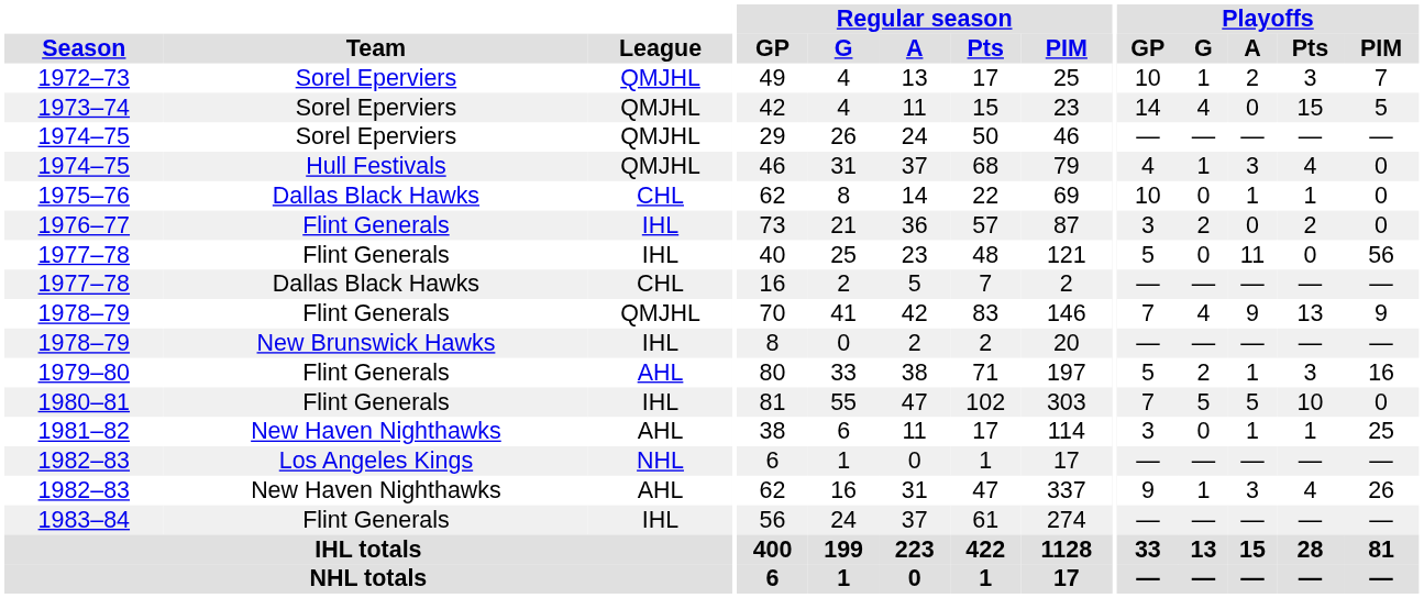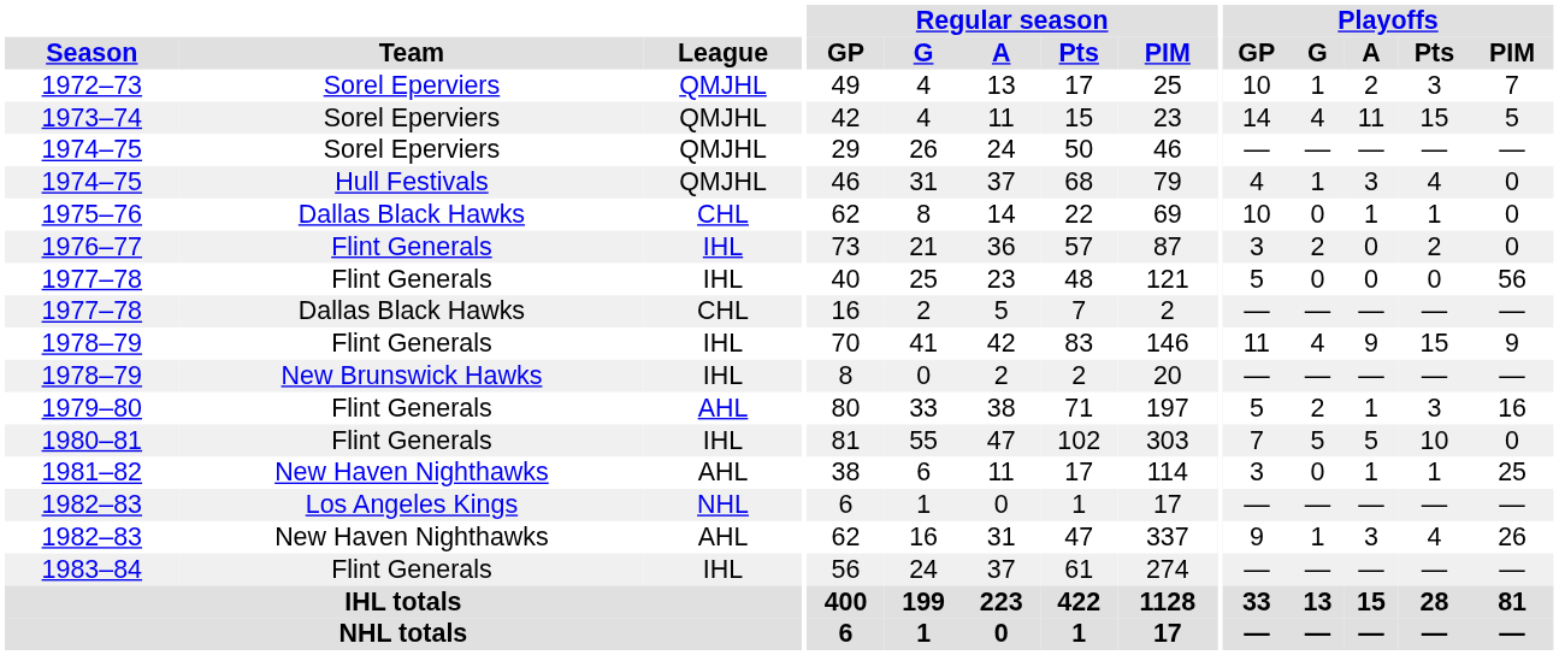 <table border="0" cellpadding="1" cellspacing="0" style="text-align:center; width:60em">
 <tr bgcolor="#e0e0e0">
 <th colspan="3" bgcolor="#ffffff"></th>
 <th rowspan="100" bgcolor="#ffffff"></th>
 <th colspan="5"><a href='#'>Regular season</a></th>
 <th rowspan="100" bgcolor="#ffffff"></th>
 <th colspan="5"><a href='#'>Playoffs</a></th>
 </tr>
 <tr bgcolor="#e0e0e0">
 <th><a href='#'>Season</a></th>
 <th>Team</th>
 <th>League</th>
 <th>GP</th>
 <th><a href='#'>G</a></th>
 <th><a href='#'>A</a></th>
 <th><a href='#'>Pts</a></th>
 <th><a href='#'>PIM</a></th>
 <th>GP</th>
 <th>G</th>
 <th>A</th>
 <th>Pts</th>
 <th>PIM</th>
 </tr>
 <tr>
 <td><a href='#'>1972–73</a></td>
 <td><a href='#'>Sorel Eperviers</a></td>
 <td><a href='#'>QMJHL</a></td>
 <td>49</td>
 <td>4</td>
 <td>13</td>
 <td>17</td>
 <td>25</td>
 <td>10</td>
 <td>1</td>
 <td>2</td>
 <td>3</td>
 <td>7</td>
 </tr>
 <tr bgcolor="#f0f0f0">
 <td><a href='#'>1973–74</a></td>
 <td>Sorel Eperviers</td>
 <td>QMJHL</td>
 <td>42</td>
 <td>4</td>
 <td>11</td>
 <td>15</td>
 <td>23</td>
 <td>14</td>
 <td>4</td>
-<td>0</td>
+<td>11</td>
 <td>15</td>
 <td>5</td>
 </tr>
 <tr>
 <td><a href='#'>1974–75</a></td>
 <td>Sorel Eperviers</td>
 <td>QMJHL</td>
 <td>29</td>
 <td>26</td>
 <td>24</td>
 <td>50</td>
 <td>46</td>
 <td>—</td>
 <td>—</td>
 <td>—</td>
 <td>—</td>
 <td>—</td>
 </tr>
 <tr bgcolor="#f0f0f0">
 <td><a href='#'>1974–75</a></td>
 <td><a href='#'>Hull Festivals</a></td>
 <td>QMJHL</td>
 <td>46</td>
 <td>31</td>
 <td>37</td>
 <td>68</td>
 <td>79</td>
 <td>4</td>
 <td>1</td>
 <td>3</td>
 <td>4</td>
 <td>0</td>
 </tr>
 <tr>
 <td><a href='#'>1975–76</a></td>
 <td><a href='#'>Dallas Black Hawks</a></td>
 <td><a href='#'>CHL</a></td>
 <td>62</td>
 <td>8</td>
 <td>14</td>
 <td>22</td>
 <td>69</td>
 <td>10</td>
 <td>0</td>
 <td>1</td>
 <td>1</td>
 <td>0</td>
 </tr>
 <tr bgcolor="#f0f0f0">
 <td><a href='#'>1976–77</a></td>
 <td><a href='#'>Flint Generals</a></td>
 <td><a href='#'>IHL</a></td>
 <td>73</td>
 <td>21</td>
 <td>36</td>
 <td>57</td>
 <td>87</td>
 <td>3</td>
 <td>2</td>
 <td>0</td>
 <td>2</td>
 <td>0</td>
 </tr>
 <tr>
 <td><a href='#'>1977–78</a></td>
 <td>Flint Generals</td>
 <td>IHL</td>
 <td>40</td>
 <td>25</td>
 <td>23</td>
 <td>48</td>
 <td>121</td>
 <td>5</td>
 <td>0</td>
-<td>11</td>
+<td>0</td>
 <td>0</td>
 <td>56</td>
 </tr>
 <tr bgcolor="#f0f0f0">
 <td><a href='#'>1977–78</a></td>
 <td>Dallas Black Hawks</td>
 <td>CHL</td>
 <td>16</td>
 <td>2</td>
 <td>5</td>
 <td>7</td>
 <td>2</td>
 <td>—</td>
 <td>—</td>
 <td>—</td>
 <td>—</td>
 <td>—</td>
 </tr>
 <tr>
 <td><a href='#'>1978–79</a></td>
 <td>Flint Generals</td>
-<td>QMJHL</td>
+<td>IHL</td>
 <td>70</td>
 <td>41</td>
 <td>42</td>
 <td>83</td>
 <td>146</td>
-<td>7</td>
+<td>11</td>
 <td>4</td>
 <td>9</td>
-<td>13</td>
+<td>15</td>
 <td>9</td>
 </tr>
 <tr bgcolor="#f0f0f0">
 <td><a href='#'>1978–79</a></td>
 <td><a href='#'>New Brunswick Hawks</a></td>
 <td>IHL</td>
 <td>8</td>
 <td>0</td>
 <td>2</td>
 <td>2</td>
 <td>20</td>
 <td>—</td>
 <td>—</td>
 <td>—</td>
 <td>—</td>
 <td>—</td>
 </tr>
 <tr>
 <td><a href='#'>1979–80</a></td>
 <td>Flint Generals</td>
 <td><a href='#'>AHL</a></td>
 <td>80</td>
 <td>33</td>
 <td>38</td>
 <td>71</td>
 <td>197</td>
 <td>5</td>
 <td>2</td>
 <td>1</td>
 <td>3</td>
 <td>16</td>
 </tr>
 <tr bgcolor="#f0f0f0">
 <td><a href='#'>1980–81</a></td>
 <td>Flint Generals</td>
 <td>IHL</td>
 <td>81</td>
 <td>55</td>
 <td>47</td>
 <td>102</td>
 <td>303</td>
 <td>7</td>
 <td>5</td>
 <td>5</td>
 <td>10</td>
 <td>0</td>
 </tr>
 <tr>
 <td><a href='#'>1981–82</a></td>
 <td><a href='#'>New Haven Nighthawks</a></td>
 <td>AHL</td>
 <td>38</td>
 <td>6</td>
 <td>11</td>
 <td>17</td>
 <td>114</td>
 <td>3</td>
 <td>0</td>
 <td>1</td>
 <td>1</td>
 <td>25</td>
 </tr>
 <tr bgcolor="#f0f0f0">
 <td><a href='#'>1982–83</a></td>
 <td><a href='#'>Los Angeles Kings</a></td>
 <td><a href='#'>NHL</a></td>
 <td>6</td>
 <td>1</td>
 <td>0</td>
 <td>1</td>
 <td>17</td>
 <td>—</td>
 <td>—</td>
 <td>—</td>
 <td>—</td>
 <td>—</td>
 </tr>
 <tr>
 <td><a href='#'>1982–83</a></td>
 <td>New Haven Nighthawks</td>
 <td>AHL</td>
 <td>62</td>
 <td>16</td>
 <td>31</td>
 <td>47</td>
 <td>337</td>
 <td>9</td>
 <td>1</td>
 <td>3</td>
 <td>4</td>
 <td>26</td>
 </tr>
 <tr bgcolor="#f0f0f0">
 <td><a href='#'>1983–84</a></td>
 <td>Flint Generals</td>
 <td>IHL</td>
 <td>56</td>
 <td>24</td>
 <td>37</td>
 <td>61</td>
 <td>274</td>
 <td>—</td>
 <td>—</td>
 <td>—</td>
 <td>—</td>
 <td>—</td>
 </tr>
 <tr bgcolor="#e0e0e0">
 <th colspan="3">IHL totals</th>
 <th>400</th>
 <th>199</th>
 <th>223</th>
 <th>422</th>
 <th>1128</th>
 <th>33</th>
 <th>13</th>
 <th>15</th>
 <th>28</th>
 <th>81</th>
 </tr>
 <tr bgcolor="#e0e0e0">
 <th colspan="3">NHL totals</th>
 <th>6</th>
 <th>1</th>
 <th>0</th>
 <th>1</th>
 <th>17</th>
 <th>—</th>
 <th>—</th>
 <th>—</th>
 <th>—</th>
 <th>—</th>
 </tr>
 </table>
